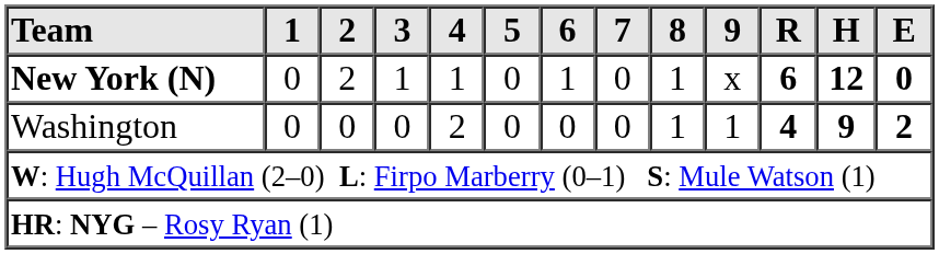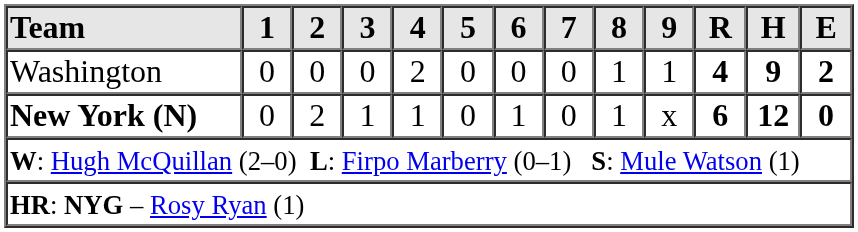 <table border=1 cellspacing=0 width=425 style="margin-left:3em;">
 <tr style="text-align:center; background-color:#e6e6e6;">
 <th align=left width=125>Team</th>
 <th width=25>1</th>
 <th width=25>2</th>
 <th width=25>3</th>
 <th width=25>4</th>
 <th width=25>5</th>
 <th width=25>6</th>
 <th width=25>7</th>
 <th width=25>8</th>
 <th width=25>9</th>
 <th width=25>R</th>
 <th width=25>H</th>
 <th width=25>E</th>
 </tr>
 <tr style="text-align:center;">
+<td align=left>Washington</td>
+<td>0</td>
+<td>0</td>
+<td>0</td>
+<td>2</td>
+<td>0</td>
+<td>0</td>
+<td>0</td>
+<td>1</td>
+<td>1</td>
+<td><strong>4</strong></td>
+<td><strong>9</strong></td>
+<td><strong>2</strong></td>
+</tr>
+<tr style="text-align:center;">
 <td align=left><strong>New York (N)</strong></td>
 <td>0</td>
 <td>2</td>
 <td>1</td>
 <td>1</td>
 <td>0</td>
 <td>1</td>
 <td>0</td>
 <td>1</td>
 <td>x</td>
 <td><strong>6</strong></td>
 <td><strong>12</strong></td>
 <td><strong>0</strong></td>
 </tr>
-<tr style="text-align:center;">
-<td align=left>Washington</td>
-<td>0</td>
-<td>0</td>
-<td>0</td>
-<td>2</td>
-<td>0</td>
-<td>0</td>
-<td>0</td>
-<td>1</td>
-<td>1</td>
-<td><strong>4</strong></td>
-<td><strong>9</strong></td>
-<td><strong>2</strong></td>
-</tr>
 <tr style="text-align:left;">
 <td colspan=13><small><strong>W</strong>: <a href='#'>Hugh McQuillan</a> (2–0)  <strong>L</strong>: <a href='#'>Firpo Marberry</a> (0–1)   <strong>S</strong>: <a href='#'>Mule Watson</a> (1)</small></td>
 </tr>
 <tr style="text-align:left;">
 <td colspan=13><small><strong>HR</strong>: <strong>NYG</strong> – <a href='#'>Rosy Ryan</a> (1) </small></td>
 </tr>
 </table>
